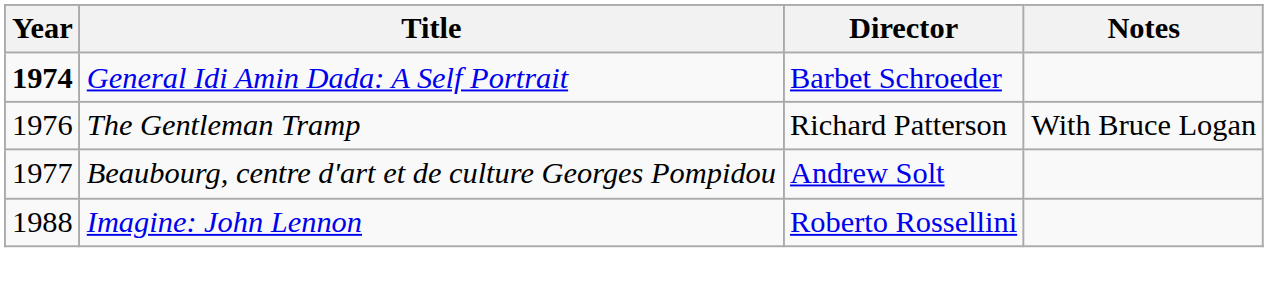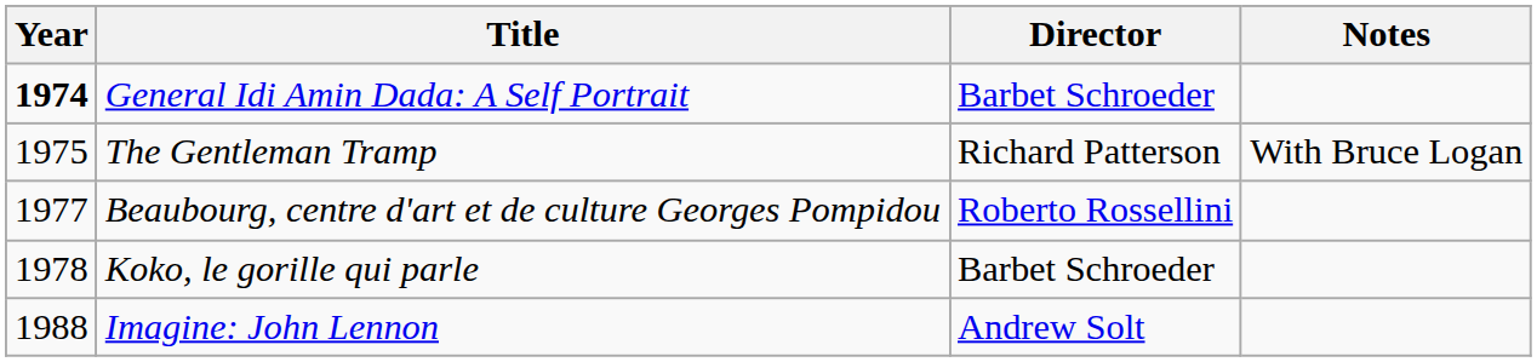 <table class="wikitable">
 <tr>
 <th>Year</th>
 <th>Title</th>
 <th>Director</th>
 <th>Notes</th>
 </tr>
 <tr>
 <td><strong>1974</strong></td>
 <td><em><a href='#'>General Idi Amin Dada: A Self Portrait</a></em></td>
 <td><a href='#'>Barbet Schroeder</a></td>
 <td></td>
 </tr>
 <tr>
-<td>1976</td>
+<td>1975</td>
 <td><em>The Gentleman Tramp</em></td>
 <td>Richard Patterson</td>
 <td>With Bruce Logan</td>
 </tr>
 <tr>
 <td>1977</td>
 <td><em>Beaubourg, centre d'art et de culture Georges Pompidou</em></td>
-<td><a href='#'>Andrew Solt</a></td>
+<td><a href='#'>Roberto Rossellini</a></td>
+<td></td>
+</tr>
+<tr>
+<td>1978</td>
+<td><em>Koko, le gorille qui parle</em></td>
+<td>Barbet Schroeder</td>
 <td></td>
 </tr>
 <tr>
 <td>1988</td>
 <td><em><a href='#'>Imagine: John Lennon</a></em></td>
-<td><a href='#'>Roberto Rossellini</a></td>
+<td><a href='#'>Andrew Solt</a></td>
 <td></td>
 </tr>
 </table>
